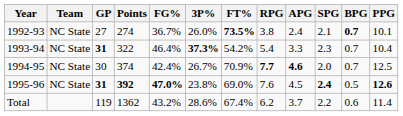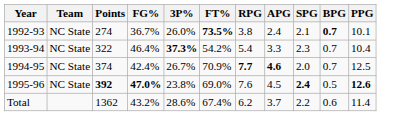 <table class="wikitable">
 <tr>
 <th>Year</th>
 <th>Team</th>
-<th>GP</th>
 <th>Points</th>
 <th>FG%</th>
 <th>3P%</th>
 <th>FT%</th>
 <th>RPG</th>
 <th>APG</th>
 <th>SPG</th>
 <th>BPG</th>
 <th>PPG</th>
 </tr>
 <tr>
 <td>1992-93</td>
 <td>NC State</td>
-<td>27</td>
 <td>274</td>
 <td>36.7%</td>
 <td>26.0%</td>
 <td><strong>73.5%</strong></td>
 <td>3.8</td>
 <td>2.4</td>
 <td>2.1</td>
 <td><strong>0.7</strong></td>
 <td>10.1</td>
 </tr>
 <tr>
 <td>1993-94</td>
 <td>NC State</td>
-<td><strong>31</strong></td>
 <td>322</td>
 <td>46.4%</td>
 <td><strong>37.3%</strong></td>
 <td>54.2%</td>
 <td>5.4</td>
 <td>3.3</td>
 <td>2.3</td>
 <td>0.7</td>
 <td>10.4</td>
 </tr>
 <tr>
 <td>1994-95</td>
 <td>NC State</td>
-<td>30</td>
 <td>374</td>
 <td>42.4%</td>
 <td>26.7%</td>
 <td>70.9%</td>
 <td><strong>7.7</strong></td>
 <td><strong>4.6</strong></td>
 <td>2.0</td>
 <td>0.7</td>
 <td>12.5</td>
 </tr>
 <tr>
 <td>1995-96</td>
 <td>NC State</td>
-<td><strong>31</strong></td>
 <td><strong>392</strong></td>
 <td><strong>47.0%</strong></td>
 <td>23.8%</td>
 <td>69.0%</td>
 <td>7.6</td>
 <td>4.5</td>
 <td><strong>2.4</strong></td>
 <td>0.5</td>
 <td><strong>12.6</strong></td>
 </tr>
 <tr>
 <td>Total</td>
 <td></td>
-<td>119</td>
 <td>1362</td>
 <td>43.2%</td>
 <td>28.6%</td>
 <td>67.4%</td>
 <td>6.2</td>
 <td>3.7</td>
 <td>2.2</td>
 <td>0.6</td>
 <td>11.4</td>
 </tr>
 </table>
